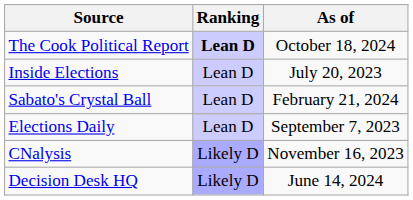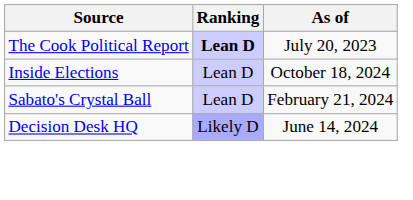 <table class="wikitable" style="text-align:center">
 <tr>
 <th>Source</th>
 <th>Ranking</th>
 <th>As of</th>
 </tr>
 <tr>
 <td align=left><a href='#'>The Cook Political Report</a></td>
 <td style="color:black;background:#ccf" data-sort-value=-2><strong>Lean D</strong></td>
-<td>October 18, 2024</td>
+<td>July 20, 2023</td>
 </tr>
 <tr>
 <td align=left><a href='#'>Inside Elections</a></td>
 <td style="color:black;background:#ccf" data-sort-value=-2>Lean D</td>
-<td>July 20, 2023</td>
+<td>October 18, 2024</td>
 </tr>
 <tr>
 <td align=left><a href='#'>Sabato's Crystal Ball</a></td>
 <td style="color:black;background:#ccf" data-sort-value=-2>Lean D</td>
 <td>February 21, 2024</td>
 </tr>
 <tr>
-<td align=left><a href='#'>Elections Daily</a></td>
-<td style="color:black;background:#ccf" data-sort-value=-2>Lean D</td>
-<td>September 7, 2023</td>
-</tr>
-<tr>
-<td align=left><a href='#'>CNalysis</a></td>
-<td style="color:black;background:#aaf" data-sort-value=-3>Likely D</td>
-<td>November 16, 2023</td>
-</tr>
-<tr>
 <td align=left><a href='#'>Decision Desk HQ</a></td>
 <td style="color:black;background:#aaf" data-sort-value=-3>Likely D</td>
 <td>June 14, 2024</td>
 </tr>
 </table>
